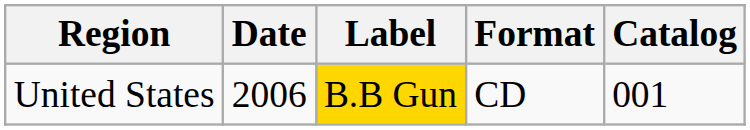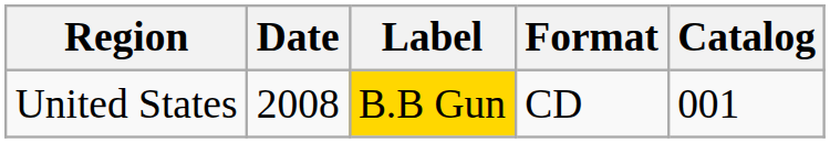 <table class="wikitable">
 <tr>
 <th>Region</th>
 <th>Date</th>
 <th>Label</th>
 <th>Format</th>
 <th>Catalog</th>
 </tr>
 <tr>
 <td>United States</td>
-<td>2006</td>
+<td>2008</td>
 <td style="background: gold;">B.B Gun</td>
 <td>CD</td>
 <td>001</td>
 </tr>
 </table>
